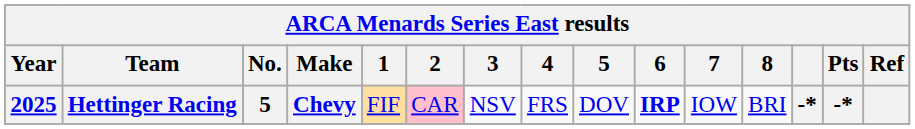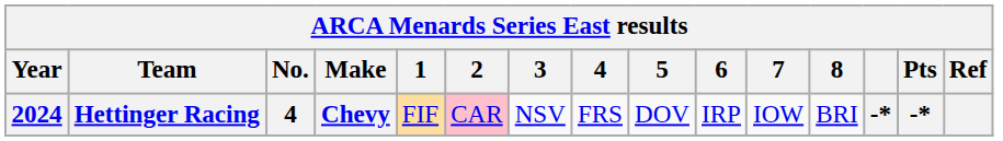 <table class="wikitable" style="text-align:center; font-size:75%">
 <tr>
 <th colspan=21><a href='#'>ARCA Menards Series East</a> results</th>
 </tr>
 <tr>
 <th>Year</th>
 <th>Team</th>
 <th>No.</th>
 <th>Make</th>
 <th>1</th>
 <th>2</th>
 <th>3</th>
 <th>4</th>
 <th>5</th>
 <th>6</th>
 <th>7</th>
 <th>8</th>
 <th></th>
 <th>Pts</th>
 <th>Ref</th>
 </tr>
 <tr>
-<th><a href='#'>2025</a></th>
+<th><a href='#'>2024</a></th>
 <th><a href='#'>Hettinger Racing</a></th>
-<th>5</th>
+<th>4</th>
 <th><a href='#'>Chevy</a></th>
 <td style="background:#FFDF9F;"><a href='#'>FIF</a><br></td>
 <td style="background: pink;"><a href='#'>CAR</a></td>
 <td><a href='#'>NSV</a></td>
 <td><a href='#'>FRS</a></td>
 <td><a href='#'>DOV</a></td>
-<td><strong><a href='#'>IRP</a></strong></td>
+<td><a href='#'>IRP</a></td>
 <td><a href='#'>IOW</a></td>
 <td><a href='#'>BRI</a></td>
 <th>-*</th>
 <th>-*</th>
 <th></th>
 </tr>
 </table>
